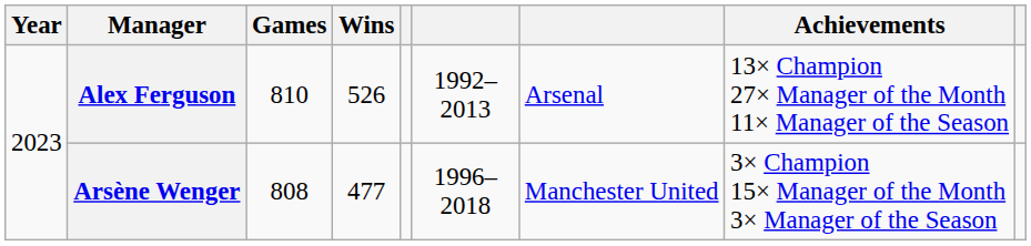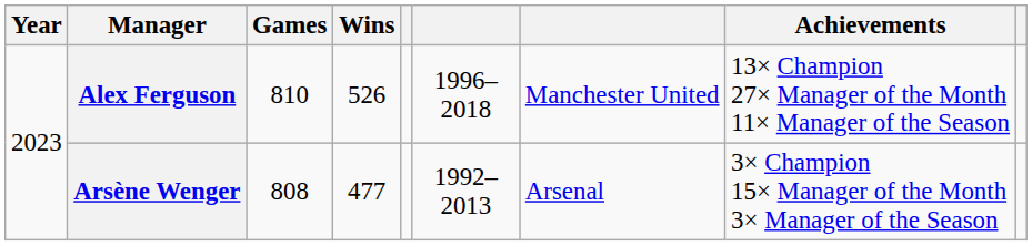 <table class="wikitable sortable plainrowheaders" style="text-align: center">
 <tr>
 <th scope="col">Year</th>
 <th scope="col">Manager</th>
 <th scope="col">Games</th>
 <th scope="col">Wins</th>
 <th scope="col"></th>
 <th scope="col" style="width:60px"></th>
 <th scope="col" class="unsortable"></th>
 <th scope="col" class="unsortable">Achievements</th>
 <th scope="col" class="unsortable"></th>
 </tr>
 <tr>
 <td rowspan="2">2023</td>
 <th scope="row" data-sort-value="Ferguson, Alex"> <a href='#'>Alex Ferguson</a></th>
 <td>810</td>
 <td>526</td>
 <td></td>
-<td>1992–2013</td>
-<td style="text-align:left;"><a href='#'>Arsenal</a></td>
+<td>1996–2018</td>
+<td style="text-align:left;"><a href='#'>Manchester United</a></td>
 <td style="text-align:left;">13× <a href='#'>Champion</a><br>27× <a href='#'>Manager of the Month</a><br>11× <a href='#'>Manager of the Season</a></td>
 <td></td>
 </tr>
 <tr>
 <th scope="row" data-sort-value="Wenger, Arsene"> <a href='#'>Arsène Wenger</a></th>
 <td>808</td>
 <td>477</td>
 <td></td>
-<td>1996–2018</td>
-<td style="text-align:left;"><a href='#'>Manchester United</a></td>
+<td>1992–2013</td>
+<td style="text-align:left;"><a href='#'>Arsenal</a></td>
 <td style="text-align:left;">3× <a href='#'>Champion</a><br>15× <a href='#'>Manager of the Month</a><br>3× <a href='#'>Manager of the Season</a></td>
 <td></td>
 </tr>
 </table>
